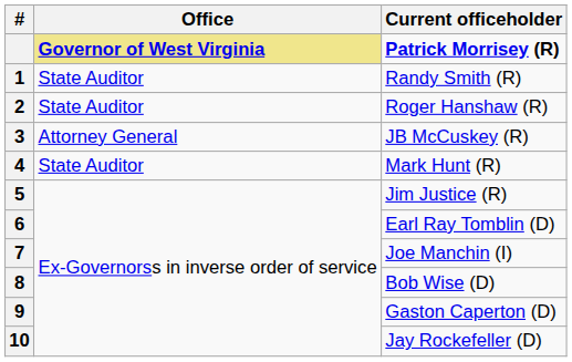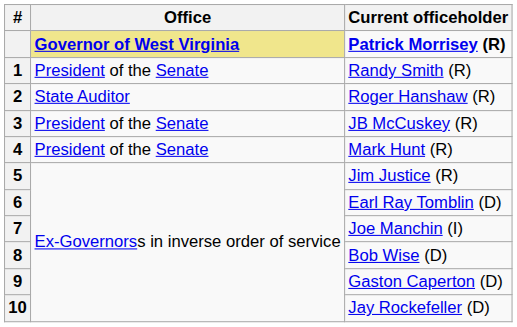 <table class=wikitable>
 <tr>
 <th>#</th>
 <th>Office</th>
 <th>Current officeholder</th>
 </tr>
 <tr>
 <th></th>
 <td style="background: khaki;"><strong><a href='#'>Governor of West Virginia</a></strong></td>
 <td><strong><a href='#'>Patrick Morrisey</a> (R)</strong></td>
 </tr>
 <tr>
 <th>1</th>
-<td><a href='#'>State Auditor</a></td>
+<td><a href='#'>President</a> of the <a href='#'>Senate</a></td>
 <td><a href='#'>Randy Smith</a> (R)</td>
 </tr>
 <tr>
 <th>2</th>
 <td><a href='#'>State Auditor</a></td>
 <td><a href='#'>Roger Hanshaw</a> (R)</td>
 </tr>
 <tr>
 <th>3</th>
-<td><a href='#'>Attorney General</a></td>
+<td><a href='#'>President</a> of the <a href='#'>Senate</a></td>
 <td><a href='#'>JB McCuskey</a> (R)</td>
 </tr>
 <tr>
 <th>4</th>
-<td><a href='#'>State Auditor</a></td>
+<td><a href='#'>President</a> of the <a href='#'>Senate</a></td>
 <td><a href='#'>Mark Hunt</a> (R)</td>
 </tr>
 <tr>
 <th>5</th>
 <td rowspan=6><a href='#'>Ex-Governors</a>s in inverse order of service</td>
 <td><a href='#'>Jim Justice</a> (R)</td>
 </tr>
 <tr>
 <th>6</th>
 <td><a href='#'>Earl Ray Tomblin</a> (D)</td>
 </tr>
 <tr>
 <th>7</th>
 <td><a href='#'>Joe Manchin</a> (I)</td>
 </tr>
 <tr>
 <th>8</th>
 <td><a href='#'>Bob Wise</a> (D)</td>
 </tr>
 <tr>
 <th>9</th>
 <td><a href='#'>Gaston Caperton</a> (D)</td>
 </tr>
 <tr>
 <th>10</th>
 <td><a href='#'>Jay Rockefeller</a> (D)</td>
 </tr>
 </table>
